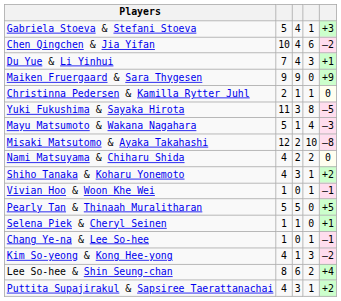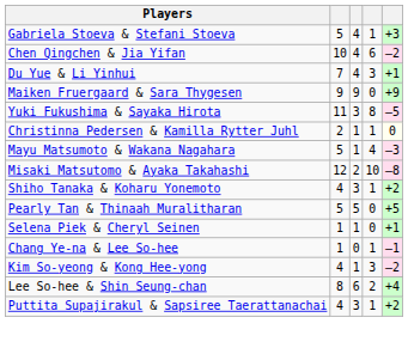 <table class=wikitable style="text-align:center; font-size:small">
 <tr>
 <th>Players</th>
 <th></th>
 <th></th>
 <th></th>
 <th></th>
 </tr>
 <tr>
 <td align="left"> <a href='#'>Gabriela Stoeva</a> & <a href='#'>Stefani Stoeva</a></td>
 <td>5</td>
 <td>4</td>
 <td>1</td>
 <td bgcolor="#ccffcc">+3</td>
 </tr>
 <tr>
 <td align="left"> <a href='#'>Chen Qingchen</a> & <a href='#'>Jia Yifan</a></td>
 <td>10</td>
 <td>4</td>
 <td>6</td>
 <td bgcolor="#ffddee">–2</td>
 </tr>
 <tr>
 <td align="left"> <a href='#'>Du Yue</a> & <a href='#'>Li Yinhui</a></td>
 <td>7</td>
 <td>4</td>
 <td>3</td>
 <td bgcolor="#ccffcc">+1</td>
 </tr>
 <tr>
 <td align="left"> <a href='#'>Maiken Fruergaard</a> & <a href='#'>Sara Thygesen</a></td>
 <td>9</td>
 <td>9</td>
 <td>0</td>
 <td bgcolor="#ccffcc">+9</td>
 </tr>
 <tr>
+<td align="left"> <a href='#'>Yuki Fukushima</a> & <a href='#'>Sayaka Hirota</a></td>
+<td>11</td>
+<td>3</td>
+<td>8</td>
+<td bgcolor="#ffddee">–5</td>
+</tr>
+<tr>
 <td align="left"> <a href='#'>Christinna Pedersen</a> & <a href='#'>Kamilla Rytter Juhl</a></td>
 <td>2</td>
 <td>1</td>
 <td>1</td>
 <td bgcolor="#fffff0">0</td>
-</tr>
-<tr>
-<td align="left"> <a href='#'>Yuki Fukushima</a> & <a href='#'>Sayaka Hirota</a></td>
-<td>11</td>
-<td>3</td>
-<td>8</td>
-<td bgcolor="#ffddee">–5</td>
 </tr>
 <tr>
 <td align="left"> <a href='#'>Mayu Matsumoto</a> & <a href='#'>Wakana Nagahara</a></td>
 <td>5</td>
 <td>1</td>
 <td>4</td>
 <td bgcolor="#ffddee">–3</td>
 </tr>
 <tr>
 <td align="left"> <a href='#'>Misaki Matsutomo</a> & <a href='#'>Ayaka Takahashi</a></td>
 <td>12</td>
 <td>2</td>
 <td>10</td>
 <td bgcolor="#ffddee">–8</td>
 </tr>
 <tr>
-<td align="left"> <a href='#'>Nami Matsuyama</a> & <a href='#'>Chiharu Shida</a></td>
-<td>4</td>
-<td>2</td>
-<td>2</td>
-<td bgcolor="#fffff0">0</td>
-</tr>
-<tr>
 <td align="left"> <a href='#'>Shiho Tanaka</a> & <a href='#'>Koharu Yonemoto</a></td>
 <td>4</td>
 <td>3</td>
 <td>1</td>
 <td bgcolor="#ccffcc">+2</td>
-</tr>
-<tr>
-<td align="left"> <a href='#'>Vivian Hoo</a> & <a href='#'>Woon Khe Wei</a></td>
-<td>1</td>
-<td>0</td>
-<td>1</td>
-<td bgcolor="#ffddee">–1</td>
 </tr>
 <tr>
 <td align="left"> <a href='#'>Pearly Tan</a> & <a href='#'>Thinaah Muralitharan</a></td>
 <td>5</td>
 <td>5</td>
 <td>0</td>
 <td bgcolor="#ccffcc">+5</td>
 </tr>
 <tr>
 <td align="left"> <a href='#'>Selena Piek</a> & <a href='#'>Cheryl Seinen</a></td>
 <td>1</td>
 <td>1</td>
 <td>0</td>
 <td bgcolor="#ccffcc">+1</td>
 </tr>
 <tr>
 <td align="left"> <a href='#'>Chang Ye-na</a> & <a href='#'>Lee So-hee</a></td>
 <td>1</td>
 <td>0</td>
 <td>1</td>
 <td bgcolor="#ffddee">–1</td>
 </tr>
 <tr>
 <td align="left"> <a href='#'>Kim So-yeong</a> & <a href='#'>Kong Hee-yong</a></td>
 <td>4</td>
 <td>1</td>
 <td>3</td>
 <td bgcolor="#ffddee">–2</td>
 </tr>
 <tr>
 <td align="left"> Lee So-hee & <a href='#'>Shin Seung-chan</a></td>
 <td>8</td>
 <td>6</td>
 <td>2</td>
 <td bgcolor="#ccffcc">+4</td>
 </tr>
 <tr>
 <td align="left"> <a href='#'>Puttita Supajirakul</a> & <a href='#'>Sapsiree Taerattanachai</a></td>
 <td>4</td>
 <td>3</td>
 <td>1</td>
 <td bgcolor="#ccffcc">+2</td>
 </tr>
 </table>
